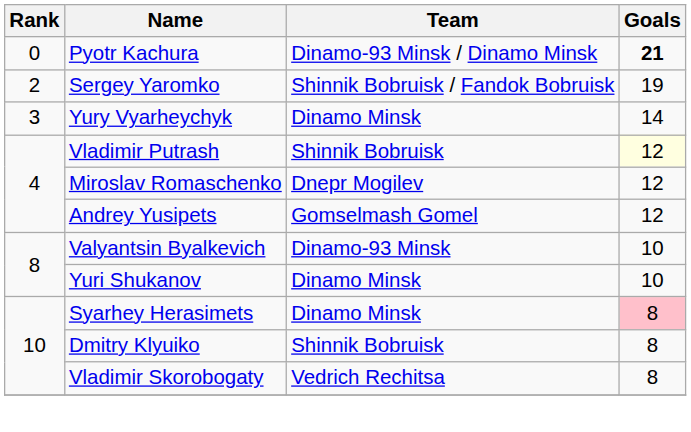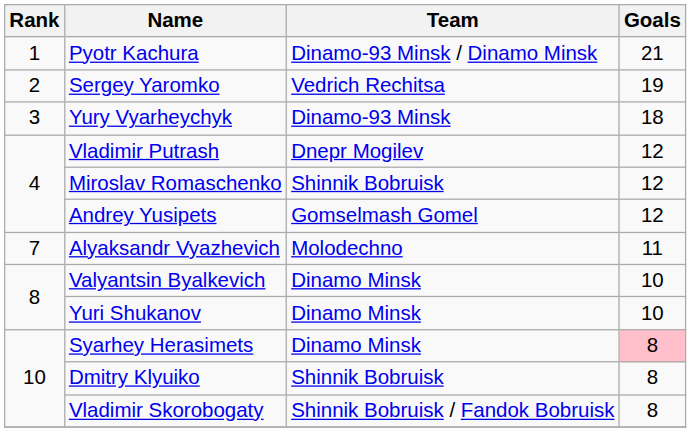 <table class="wikitable" style="text-align:left">
 <tr>
 <th>Rank</th>
 <th>Name</th>
 <th>Team</th>
 <th>Goals</th>
 </tr>
 <tr>
-<td align="center">0</td>
+<td align="center">1</td>
 <td> <a href='#'>Pyotr Kachura</a></td>
 <td><a href='#'>Dinamo-93 Minsk</a> / <a href='#'>Dinamo Minsk</a></td>
-<td align="center"><strong>21</strong></td>
+<td align="center">21</td>
 </tr>
 <tr>
 <td align="center">2</td>
 <td> <a href='#'>Sergey Yaromko</a></td>
-<td><a href='#'>Shinnik Bobruisk</a> / <a href='#'>Fandok Bobruisk</a></td>
+<td><a href='#'>Vedrich Rechitsa</a></td>
 <td align="center">19</td>
 </tr>
 <tr>
 <td align="center">3</td>
 <td> <a href='#'>Yury Vyarheychyk</a></td>
-<td><a href='#'>Dinamo Minsk</a></td>
-<td align="center">14</td>
+<td><a href='#'>Dinamo-93 Minsk</a></td>
+<td align="center">18</td>
 </tr>
 <tr>
 <td align="center" rowspan="3">4</td>
 <td> <a href='#'>Vladimir Putrash</a></td>
-<td><a href='#'>Shinnik Bobruisk</a></td>
-<td align="center" style="background: lightyellow;">12</td>
+<td><a href='#'>Dnepr Mogilev</a></td>
+<td align="center">12</td>
 </tr>
 <tr>
 <td> <a href='#'>Miroslav Romaschenko</a></td>
-<td><a href='#'>Dnepr Mogilev</a></td>
+<td><a href='#'>Shinnik Bobruisk</a></td>
 <td align="center">12</td>
 </tr>
 <tr>
 <td> <a href='#'>Andrey Yusipets</a></td>
 <td><a href='#'>Gomselmash Gomel</a></td>
 <td align="center">12</td>
 </tr>
 <tr>
+<td align="center">7</td>
+<td> <a href='#'>Alyaksandr Vyazhevich</a></td>
+<td><a href='#'>Molodechno</a></td>
+<td align="center">11</td>
+</tr>
+<tr>
 <td align="center" rowspan="2">8</td>
 <td> <a href='#'>Valyantsin Byalkevich</a></td>
-<td><a href='#'>Dinamo-93 Minsk</a></td>
+<td><a href='#'>Dinamo Minsk</a></td>
 <td align="center">10</td>
 </tr>
 <tr>
 <td> <a href='#'>Yuri Shukanov</a></td>
 <td><a href='#'>Dinamo Minsk</a></td>
 <td align="center">10</td>
 </tr>
 <tr>
 <td align="center" rowspan="3">10</td>
 <td> <a href='#'>Syarhey Herasimets</a></td>
 <td><a href='#'>Dinamo Minsk</a></td>
 <td align="center" style="background: pink;">8</td>
 </tr>
 <tr>
 <td> <a href='#'>Dmitry Klyuiko</a></td>
 <td><a href='#'>Shinnik Bobruisk</a></td>
 <td align="center">8</td>
 </tr>
 <tr>
 <td> <a href='#'>Vladimir Skorobogaty</a></td>
-<td><a href='#'>Vedrich Rechitsa</a></td>
+<td><a href='#'>Shinnik Bobruisk</a> / <a href='#'>Fandok Bobruisk</a></td>
 <td align="center">8</td>
 </tr>
 <tr>
 </tr>
 </table>
